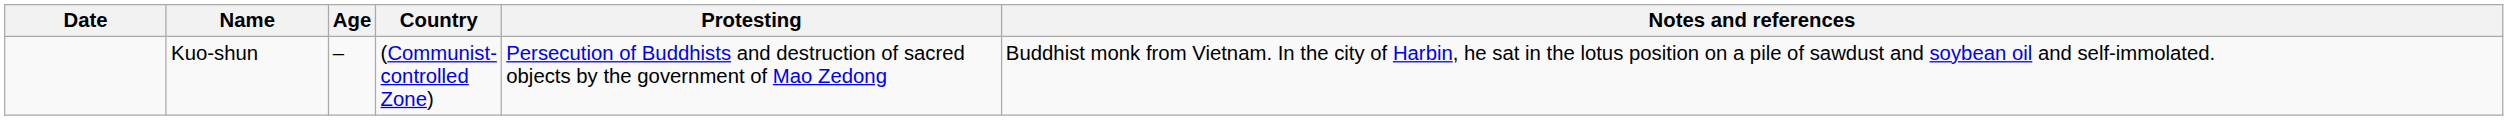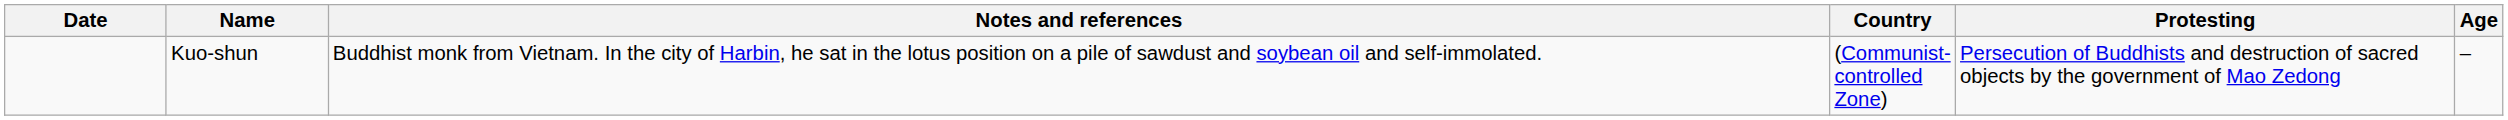 <table class="wikitable sortable">
 <tr>
 <th style="width:120px;">Date</th>
 <th style="width:120px;">Name</th>
-<th style="width:20px;">Age</th>
+<th>Notes and references</th>
 <th style="width:80px;">Country</th>
 <th style="width:20%;">Protesting</th>
-<th>Notes and references</th>
+<th style="width:20px;">Age</th>
 </tr>
 <tr valign="top">
 <td></td>
 <td>Kuo-shun</td>
-<td>–</td>
+<td>Buddhist monk from Vietnam. In the city of <a href='#'>Harbin</a>, he sat in the lotus position on a pile of sawdust and <a href='#'>soybean oil</a> and self-immolated.</td>
 <td> (<a href='#'>Communist-controlled Zone</a>)</td>
 <td><a href='#'>Persecution of Buddhists</a> and destruction of sacred objects by the government of <a href='#'>Mao Zedong</a></td>
-<td>Buddhist monk from Vietnam. In the city of <a href='#'>Harbin</a>, he sat in the lotus position on a pile of sawdust and <a href='#'>soybean oil</a> and self-immolated.</td>
+<td>–</td>
 </tr>
 </table>
